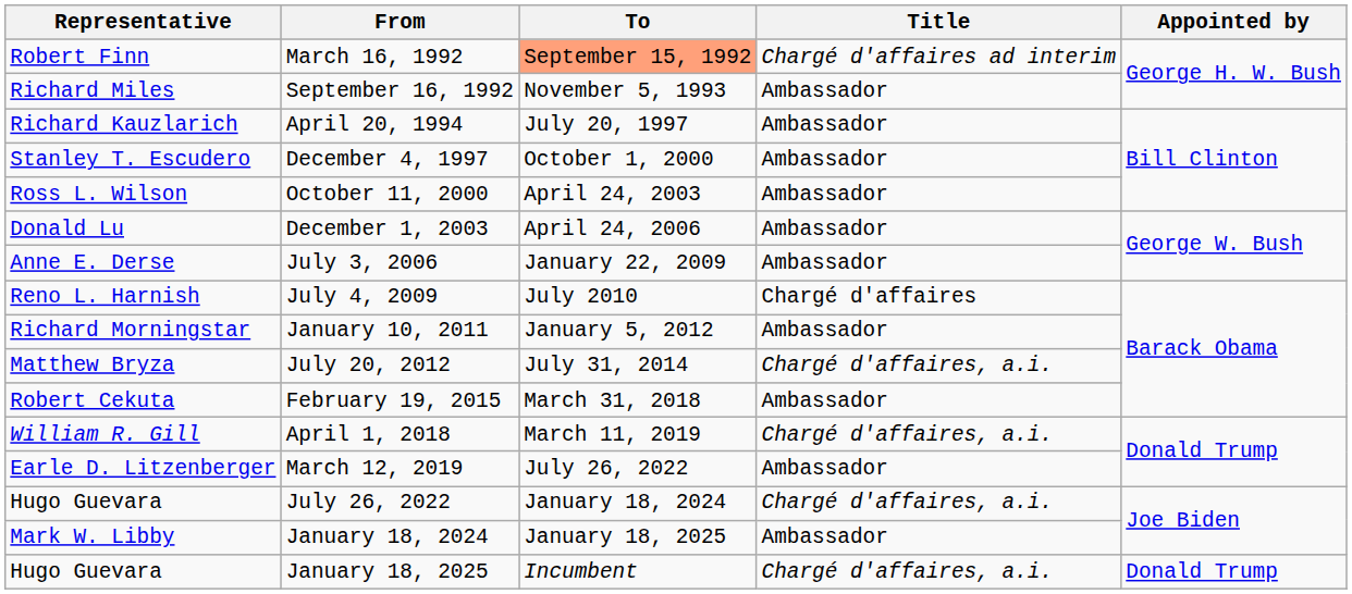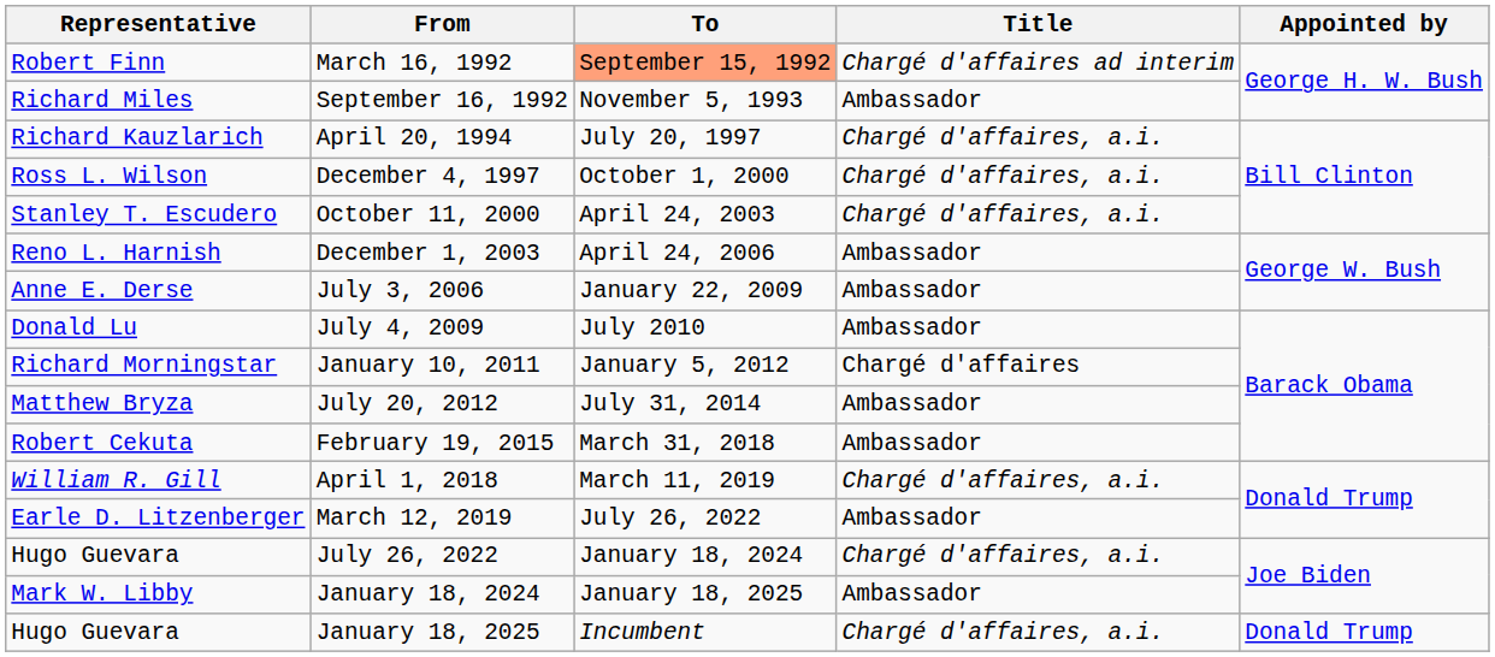 <table class=wikitable>
 <tr>
 <th>Representative</th>
 <th>From</th>
 <th>To</th>
 <th>Title</th>
 <th>Appointed by</th>
 </tr>
 <tr>
 <td><a href='#'>Robert Finn</a></td>
 <td>March 16, 1992</td>
 <td style="background: lightsalmon;">September 15, 1992</td>
 <td><em>Chargé d'affaires ad interim</em></td>
 <td rowspan=2><a href='#'>George H. W. Bush</a></td>
 </tr>
 <tr>
 <td><a href='#'>Richard Miles</a></td>
 <td>September 16, 1992</td>
 <td>November 5, 1993</td>
 <td>Ambassador</td>
 </tr>
 <tr>
 <td><a href='#'>Richard Kauzlarich</a></td>
 <td>April 20, 1994</td>
 <td>July 20, 1997</td>
-<td>Ambassador</td>
+<td><em>Chargé d'affaires, a.i.</em></td>
 <td rowspan=3><a href='#'>Bill Clinton</a></td>
 </tr>
 <tr>
-<td><a href='#'>Stanley T. Escudero</a></td>
+<td><a href='#'>Ross L. Wilson</a></td>
 <td>December 4, 1997</td>
 <td>October 1, 2000</td>
-<td>Ambassador</td>
+<td><em>Chargé d'affaires, a.i.</em></td>
 </tr>
 <tr>
-<td><a href='#'>Ross L. Wilson</a></td>
+<td><a href='#'>Stanley T. Escudero</a></td>
 <td>October 11, 2000</td>
 <td>April 24, 2003</td>
-<td>Ambassador</td>
+<td><em>Chargé d'affaires, a.i.</em></td>
 </tr>
 <tr>
-<td><a href='#'>Donald Lu</a></td>
+<td><a href='#'>Reno L. Harnish</a></td>
 <td>December 1, 2003</td>
 <td>April 24, 2006</td>
 <td>Ambassador</td>
 <td rowspan=2><a href='#'>George W. Bush</a></td>
 </tr>
 <tr>
 <td><a href='#'>Anne E. Derse</a></td>
 <td>July 3, 2006</td>
 <td>January 22, 2009</td>
 <td>Ambassador</td>
 </tr>
 <tr>
-<td><a href='#'>Reno L. Harnish</a></td>
+<td><a href='#'>Donald Lu</a></td>
 <td>July 4, 2009</td>
 <td>July 2010</td>
-<td>Chargé d'affaires</td>
+<td>Ambassador</td>
 <td rowspan=4><a href='#'>Barack Obama</a></td>
 </tr>
 <tr>
 <td><a href='#'>Richard Morningstar</a></td>
 <td>January 10, 2011</td>
 <td>January 5, 2012</td>
-<td>Ambassador</td>
+<td>Chargé d'affaires</td>
 </tr>
 <tr>
 <td><a href='#'>Matthew Bryza</a></td>
 <td>July 20, 2012</td>
 <td>July 31, 2014</td>
-<td><em>Chargé d'affaires, a.i.</em></td>
+<td>Ambassador</td>
 </tr>
 <tr>
 <td><a href='#'>Robert Cekuta</a></td>
 <td>February 19, 2015</td>
 <td>March 31, 2018</td>
 <td>Ambassador</td>
 </tr>
 <tr>
 <td><em><a href='#'>William R. Gill</a></em></td>
 <td>April 1, 2018</td>
 <td>March 11, 2019</td>
 <td><em>Chargé d'affaires, a.i.</em></td>
 <td rowspan=2><a href='#'>Donald Trump</a></td>
 </tr>
 <tr>
 <td><a href='#'>Earle D. Litzenberger</a></td>
 <td>March 12, 2019</td>
 <td>July 26, 2022</td>
 <td>Ambassador</td>
 </tr>
 <tr>
 <td>Hugo Guevara</td>
 <td>July 26, 2022</td>
 <td>January 18, 2024</td>
 <td><em>Chargé d'affaires, a.i.</em></td>
 <td rowspan=2><a href='#'>Joe Biden</a></td>
 </tr>
 <tr>
 <td><a href='#'>Mark W. Libby</a></td>
 <td>January 18, 2024</td>
 <td>January 18, 2025</td>
 <td>Ambassador</td>
 </tr>
 <tr>
 <td>Hugo Guevara</td>
 <td>January 18, 2025</td>
 <td><em>Incumbent</em></td>
 <td><em>Chargé d'affaires, a.i.</em></td>
 <td><a href='#'>Donald Trump</a></td>
 </tr>
 </table>
